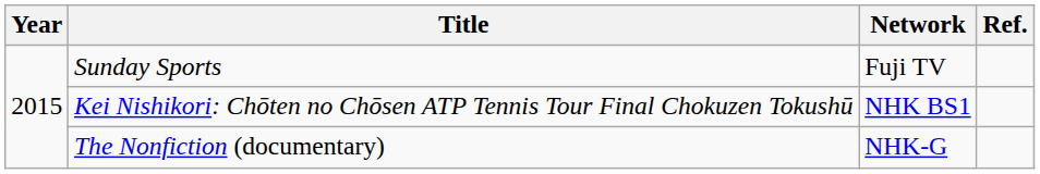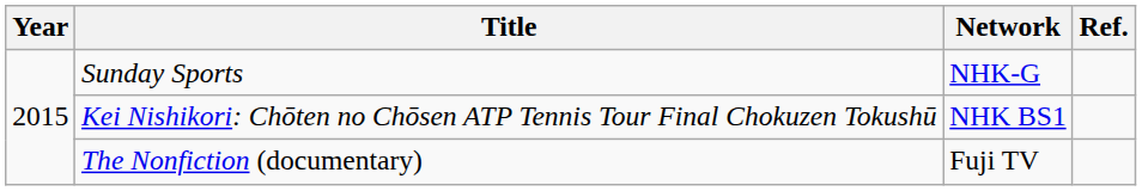 <table class="wikitable">
 <tr>
 <th>Year</th>
 <th>Title</th>
 <th>Network</th>
 <th>Ref.</th>
 </tr>
 <tr>
 <td rowspan="3">2015</td>
 <td><em>Sunday Sports</em></td>
-<td>Fuji TV</td>
+<td><a href='#'>NHK-G</a></td>
 <td></td>
 </tr>
 <tr>
 <td><em><a href='#'>Kei Nishikori</a>: Chōten no Chōsen ATP Tennis Tour Final Chokuzen Tokushū</em></td>
 <td><a href='#'>NHK BS1</a></td>
 <td></td>
 </tr>
 <tr>
 <td><em><a href='#'>The Nonfiction</a></em> (documentary)</td>
-<td><a href='#'>NHK-G</a></td>
+<td>Fuji TV</td>
 <td></td>
 </tr>
 </table>
